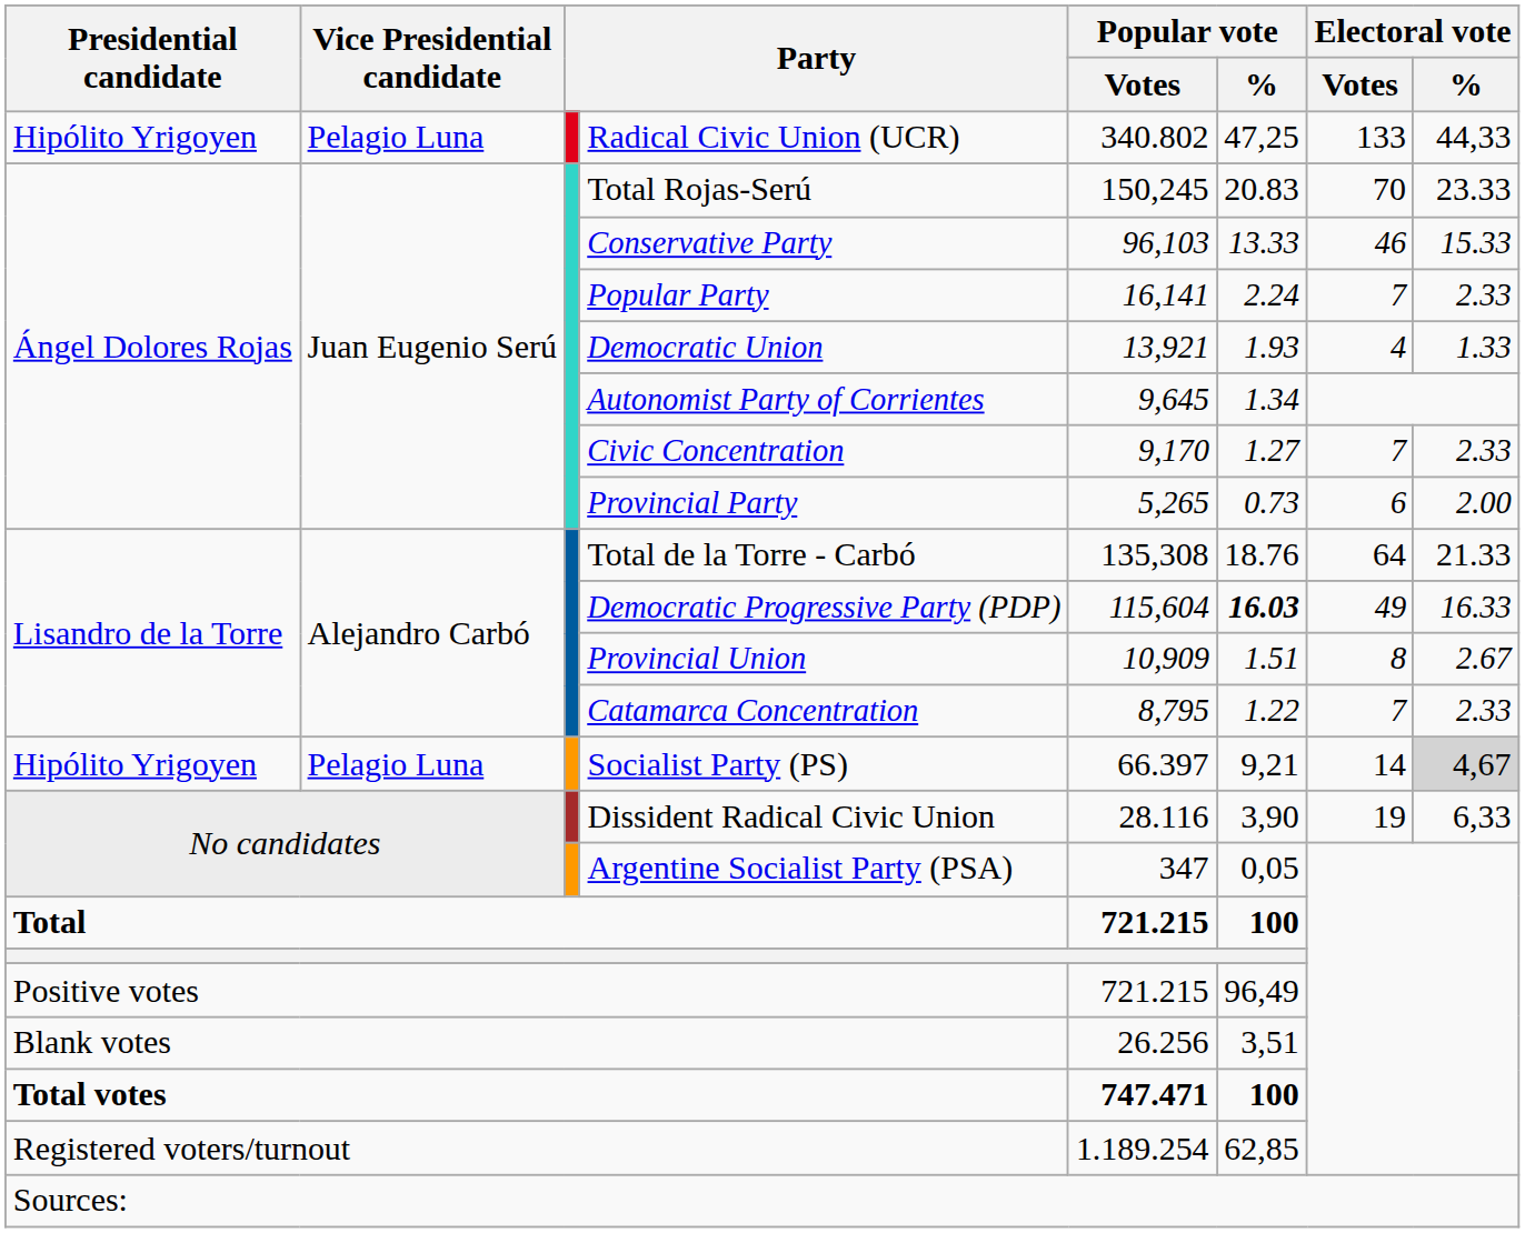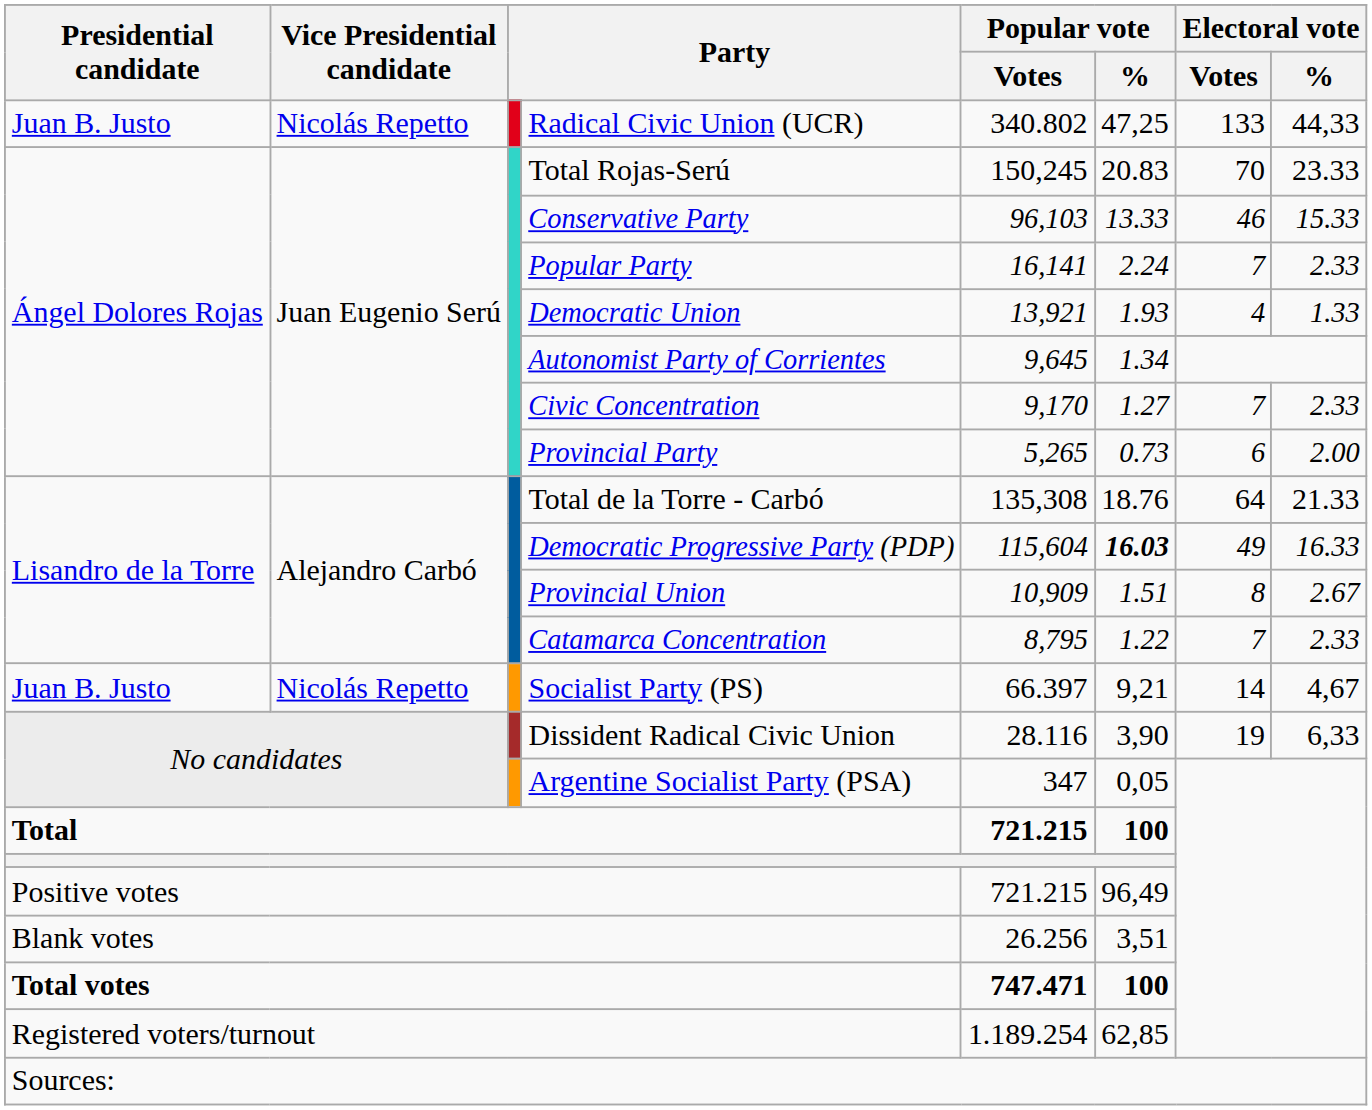 <table class="wikitable" style="text-align:right;">
 <tr>
 <th rowspan=2>Presidential<br>candidate</th>
 <th rowspan=2>Vice Presidential<br>candidate</th>
 <th rowspan=2 colspan=2>Party</th>
 <th colspan=2>Popular vote</th>
 <th colspan=2>Electoral vote</th>
 </tr>
 <tr>
 <th>Votes</th>
 <th>%</th>
 <th>Votes</th>
 <th>%</th>
 </tr>
 <tr>
-<td align=left><a href='#'>Hipólito Yrigoyen</a></td>
-<td align=left><a href='#'>Pelagio Luna</a></td>
+<td align=left><a href='#'>Juan B. Justo</a></td>
+<td align=left><a href='#'>Nicolás Repetto</a></td>
 <td bgcolor=#E10019></td>
 <td align=left><a href='#'>Radical Civic Union</a> (UCR)</td>
 <td>340.802</td>
 <td>47,25</td>
 <td>133</td>
 <td>44,33</td>
 </tr>
 <tr>
 <td align=left rowspan=7><a href='#'>Ángel Dolores Rojas</a></td>
 <td align=left rowspan=7>Juan Eugenio Serú</td>
 <td bgcolor=#30D5C8 rowspan=7></td>
 <td align=left>Total Rojas-Serú</td>
 <td>150,245</td>
 <td>20.83</td>
 <td>70</td>
 <td>23.33</td>
 </tr>
 <tr style="font-size: 95%; font-style: italic">
 <td align=left><span><a href='#'>Conservative Party</a></span></td>
 <td>96,103</td>
 <td>13.33</td>
 <td>46</td>
 <td>15.33</td>
 </tr>
 <tr style="font-size: 95%; font-style: italic">
 <td align=left><span><a href='#'>Popular Party</a></span></td>
 <td>16,141</td>
 <td>2.24</td>
 <td>7</td>
 <td>2.33</td>
 </tr>
 <tr style="font-size: 95%; font-style: italic">
 <td align=left><span><a href='#'>Democratic Union</a></span></td>
 <td>13,921</td>
 <td>1.93</td>
 <td>4</td>
 <td>1.33</td>
 </tr>
 <tr style="font-size: 95%; font-style: italic">
 <td align=left><span><a href='#'>Autonomist Party of Corrientes</a></span></td>
 <td>9,645</td>
 <td>1.34</td>
 <td colspan=2></td>
 </tr>
 <tr style="font-size: 95%; font-style: italic">
 <td align=left><span><a href='#'>Civic Concentration</a></span></td>
 <td>9,170</td>
 <td>1.27</td>
 <td>7</td>
 <td>2.33</td>
 </tr>
 <tr style="font-size: 95%; font-style: italic">
 <td align=left><span><a href='#'>Provincial Party</a></span></td>
 <td>5,265</td>
 <td>0.73</td>
 <td>6</td>
 <td>2.00</td>
 </tr>
 <tr>
 <td align=left rowspan=4><a href='#'>Lisandro de la Torre</a></td>
 <td align=left rowspan=4>Alejandro Carbó</td>
 <td bgcolor=#005C9E rowspan=4></td>
 <td align=left>Total de la Torre - Carbó</td>
 <td>135,308</td>
 <td>18.76</td>
 <td>64</td>
 <td>21.33</td>
 </tr>
 <tr style="font-size: 95%; font-style: italic">
 <td align=left><span><a href='#'>Democratic Progressive Party</a> (PDP)</span></td>
 <td>115,604</td>
 <td><strong>16.03</strong></td>
 <td>49</td>
 <td>16.33</td>
 </tr>
 <tr style="font-size: 95%; font-style: italic">
 <td align=left><span><a href='#'>Provincial Union</a></span></td>
 <td>10,909</td>
 <td>1.51</td>
 <td>8</td>
 <td>2.67</td>
 </tr>
 <tr style="font-size: 95%; font-style: italic">
 <td align=left><span><a href='#'>Catamarca Concentration</a></span></td>
 <td>8,795</td>
 <td>1.22</td>
 <td>7</td>
 <td>2.33</td>
 </tr>
 <tr>
-<td align=left><a href='#'>Hipólito Yrigoyen</a></td>
-<td align=left><a href='#'>Pelagio Luna</a></td>
+<td align=left><a href='#'>Juan B. Justo</a></td>
+<td align=left><a href='#'>Nicolás Repetto</a></td>
 <td bgcolor=#FF9900></td>
 <td align=left><a href='#'>Socialist Party</a> (PS)</td>
 <td>66.397</td>
 <td>9,21</td>
 <td>14</td>
-<td style="background: lightgrey;">4,67</td>
+<td>4,67</td>
 </tr>
 <tr>
 <td colspan=2 rowspan=2 bgcolor=ECECEC align=center><em>No candidates</em></td>
 <td bgcolor=#A52A2A></td>
 <td align=left>Dissident Radical Civic Union</td>
 <td>28.116</td>
 <td>3,90</td>
 <td>19</td>
 <td>6,33</td>
 </tr>
 <tr>
 <td bgcolor=#FF9900></td>
 <td align=left><a href='#'>Argentine Socialist Party</a> (PSA)</td>
 <td>347</td>
 <td>0,05</td>
 <td colspan=2 rowspan=7></td>
 </tr>
 <tr style="font-weight:bold">
 <td colspan=4 align=left>Total</td>
 <td>721.215</td>
 <td>100</td>
 </tr>
 <tr>
 <th colspan=6></th>
 </tr>
 <tr>
 <td colspan=4 align=left>Positive votes</td>
 <td>721.215</td>
 <td>96,49</td>
 </tr>
 <tr>
 <td colspan=4 align=left>Blank votes</td>
 <td>26.256</td>
 <td>3,51</td>
 </tr>
 <tr style="font-weight:bold">
 <td colspan=4 align=left>Total votes</td>
 <td>747.471</td>
 <td>100</td>
 </tr>
 <tr>
 <td colspan=4 align=left>Registered voters/turnout</td>
 <td>1.189.254</td>
 <td>62,85</td>
 </tr>
 <tr>
 <td colspan=8 align=left>Sources:</td>
 </tr>
 </table>
